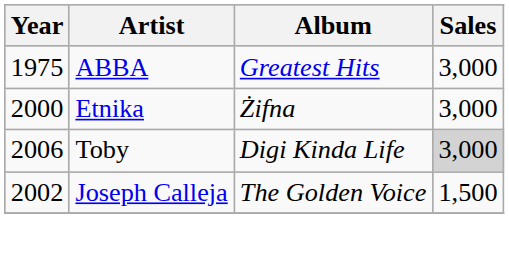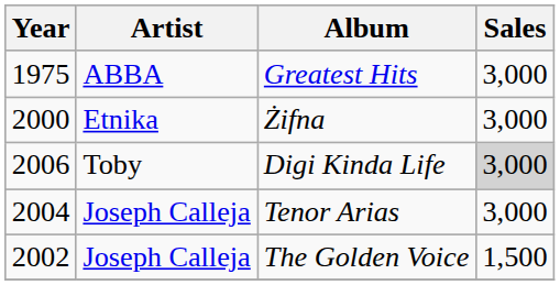 <table class="wikitable">
 <tr>
 <th>Year</th>
 <th>Artist</th>
 <th>Album</th>
 <th>Sales</th>
 </tr>
 <tr>
 <td>1975</td>
 <td><a href='#'>ABBA</a></td>
 <td><em><a href='#'>Greatest Hits</a></em></td>
 <td>3,000</td>
 </tr>
 <tr>
 <td>2000</td>
 <td><a href='#'>Etnika</a></td>
 <td><em>Żifna</em></td>
 <td>3,000</td>
 </tr>
 <tr>
 <td>2006</td>
 <td>Toby</td>
 <td><em>Digi Kinda Life</em></td>
 <td style="background: lightgrey;">3,000</td>
 </tr>
 <tr>
+<td>2004</td>
+<td><a href='#'>Joseph Calleja</a></td>
+<td><em>Tenor Arias</em></td>
+<td>3,000</td>
+</tr>
+<tr>
 <td>2002</td>
 <td><a href='#'>Joseph Calleja</a></td>
 <td><em>The Golden Voice</em></td>
 <td>1,500</td>
 </tr>
 <tr>
 </tr>
 </table>
